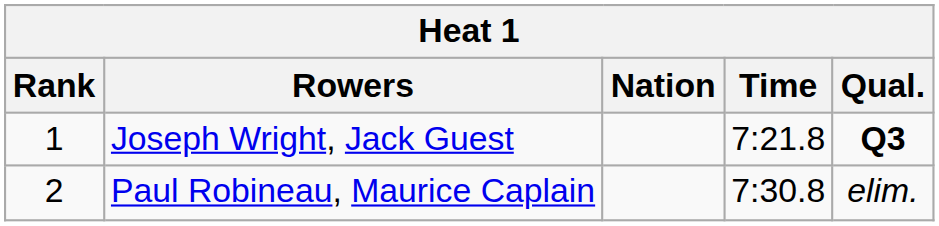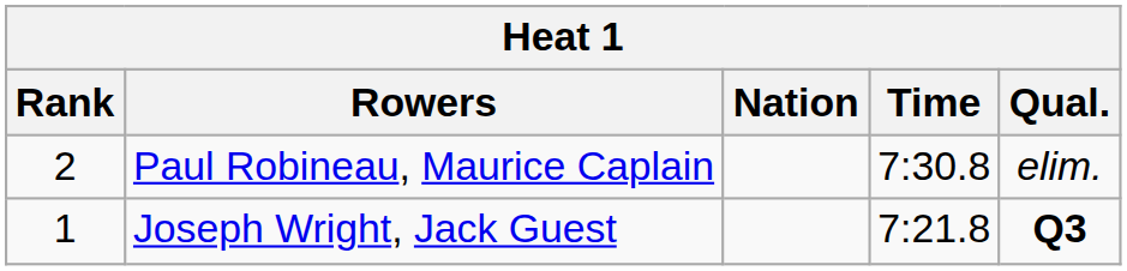 <table class="wikitable" style="text-align:center">
 <tr>
 <th colspan=5 align=center><strong>Heat 1</strong></th>
 </tr>
 <tr>
 <th>Rank</th>
 <th>Rowers</th>
 <th>Nation</th>
 <th>Time</th>
 <th>Qual.</th>
 </tr>
 <tr>
+<td>2</td>
+<td align=left><a href='#'>Paul Robineau</a>, <a href='#'>Maurice Caplain</a></td>
+<td align=left></td>
+<td>7:30.8</td>
+<td><em>elim.</em></td>
+</tr>
+<tr>
 <td>1</td>
 <td align=left><a href='#'>Joseph Wright</a>, <a href='#'>Jack Guest</a></td>
 <td align=left></td>
 <td>7:21.8</td>
 <td><strong>Q3</strong></td>
 </tr>
-<tr>
-<td>2</td>
-<td align=left><a href='#'>Paul Robineau</a>, <a href='#'>Maurice Caplain</a></td>
-<td align=left></td>
-<td>7:30.8</td>
-<td><em>elim.</em></td>
-</tr>
 </table>
